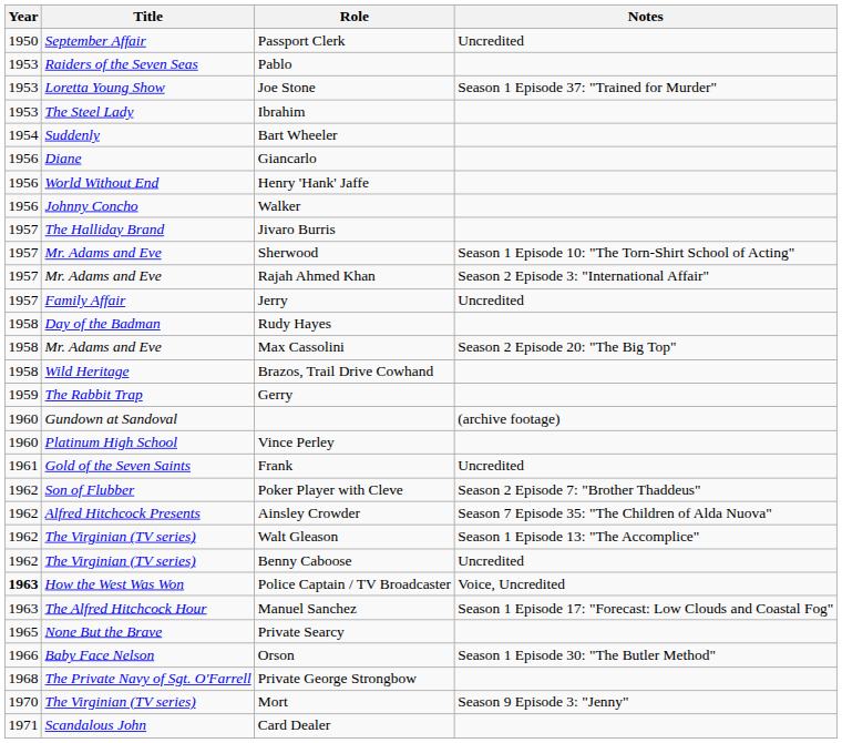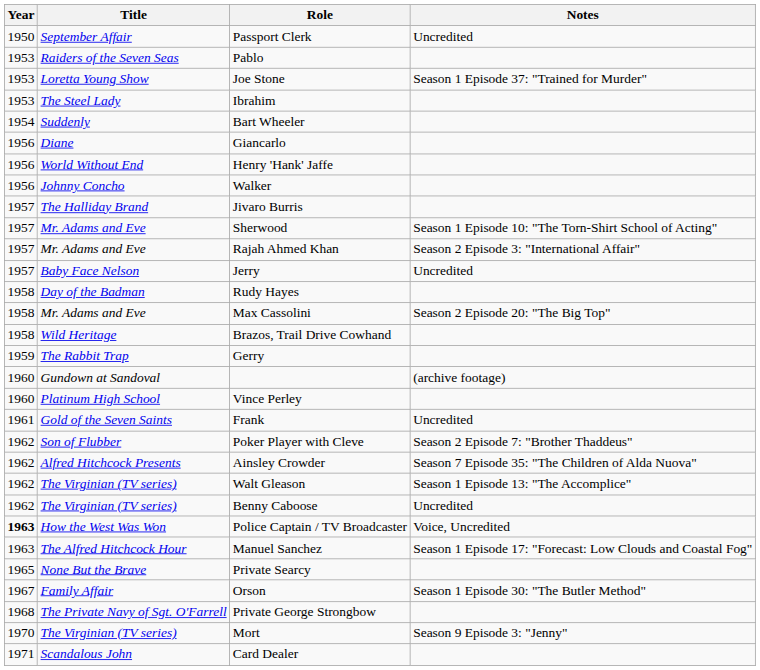 <table class="wikitable">
 <tr>
 <th>Year</th>
 <th>Title</th>
 <th>Role</th>
 <th>Notes</th>
 </tr>
 <tr>
 <td>1950</td>
 <td><em><a href='#'>September Affair</a></em></td>
 <td>Passport Clerk</td>
 <td>Uncredited</td>
 </tr>
 <tr>
 <td>1953</td>
 <td><em><a href='#'>Raiders of the Seven Seas</a></em></td>
 <td>Pablo</td>
 <td></td>
 </tr>
 <tr>
 <td>1953</td>
 <td><em><a href='#'>Loretta Young Show</a></em></td>
 <td>Joe Stone</td>
 <td>Season 1 Episode 37: "Trained for Murder"</td>
 </tr>
 <tr>
 <td>1953</td>
 <td><em><a href='#'>The Steel Lady</a></em></td>
 <td>Ibrahim</td>
 <td></td>
 </tr>
 <tr>
 <td>1954</td>
 <td><em><a href='#'>Suddenly</a></em></td>
 <td>Bart Wheeler</td>
 <td></td>
 </tr>
 <tr>
 <td>1956</td>
 <td><em><a href='#'>Diane</a></em></td>
 <td>Giancarlo</td>
 <td></td>
 </tr>
 <tr>
 <td>1956</td>
 <td><em><a href='#'>World Without End</a></em></td>
 <td>Henry 'Hank' Jaffe</td>
 <td></td>
 </tr>
 <tr>
 <td>1956</td>
 <td><em><a href='#'>Johnny Concho</a></em></td>
 <td>Walker</td>
 <td></td>
 </tr>
 <tr>
 <td>1957</td>
 <td><em><a href='#'>The Halliday Brand</a></em></td>
 <td>Jivaro Burris</td>
 <td></td>
 </tr>
 <tr>
 <td>1957</td>
 <td><em><a href='#'>Mr. Adams and Eve</a></em></td>
 <td>Sherwood</td>
 <td>Season 1 Episode 10: "The Torn-Shirt School of Acting"</td>
 </tr>
 <tr>
 <td>1957</td>
 <td><em>Mr. Adams and Eve</em></td>
 <td>Rajah Ahmed Khan</td>
 <td>Season 2 Episode 3: "International Affair"</td>
 </tr>
 <tr>
 <td>1957</td>
-<td><em><a href='#'>Family Affair</a></em></td>
+<td><em><a href='#'>Baby Face Nelson</a></em></td>
 <td>Jerry</td>
 <td>Uncredited</td>
 </tr>
 <tr>
 <td>1958</td>
 <td><em><a href='#'>Day of the Badman</a></em></td>
 <td>Rudy Hayes</td>
 <td></td>
 </tr>
 <tr>
 <td>1958</td>
 <td><em>Mr. Adams and Eve</em></td>
 <td>Max Cassolini</td>
 <td>Season 2 Episode 20: "The Big Top"</td>
 </tr>
 <tr>
 <td>1958</td>
 <td><em><a href='#'>Wild Heritage</a></em></td>
 <td>Brazos, Trail Drive Cowhand</td>
 <td></td>
 </tr>
 <tr>
 <td>1959</td>
 <td><em><a href='#'>The Rabbit Trap</a></em></td>
 <td>Gerry</td>
 <td></td>
 </tr>
 <tr>
 <td>1960</td>
 <td><em>Gundown at Sandoval</em></td>
 <td></td>
 <td>(archive footage)</td>
 </tr>
 <tr>
 <td>1960</td>
 <td><em><a href='#'>Platinum High School</a></em></td>
 <td>Vince Perley</td>
 <td></td>
 </tr>
 <tr>
 <td>1961</td>
 <td><em><a href='#'>Gold of the Seven Saints</a></em></td>
 <td>Frank</td>
 <td>Uncredited</td>
 </tr>
 <tr>
 <td>1962</td>
 <td><em><a href='#'>Son of Flubber</a></em></td>
 <td>Poker Player with Cleve</td>
 <td>Season 2 Episode 7: "Brother Thaddeus"</td>
 </tr>
 <tr>
 <td>1962</td>
 <td><em><a href='#'>Alfred Hitchcock Presents</a></em></td>
 <td>Ainsley Crowder</td>
 <td>Season 7 Episode 35: "The Children of Alda Nuova"</td>
 </tr>
 <tr>
 <td>1962</td>
 <td><em><a href='#'>The Virginian (TV series)</a></em></td>
 <td>Walt Gleason</td>
 <td>Season 1 Episode 13: "The Accomplice"</td>
 </tr>
 <tr>
 <td>1962</td>
 <td><em><a href='#'>The Virginian (TV series)</a></em></td>
 <td>Benny Caboose</td>
 <td>Uncredited</td>
 </tr>
 <tr>
 <td><strong>1963</strong></td>
 <td><em><a href='#'>How the West Was Won</a></em></td>
 <td>Police Captain / TV Broadcaster</td>
 <td>Voice, Uncredited</td>
 </tr>
 <tr>
 <td>1963</td>
 <td><em><a href='#'>The Alfred Hitchcock Hour</a></em></td>
 <td>Manuel Sanchez</td>
 <td>Season 1 Episode 17: "Forecast: Low Clouds and Coastal Fog"</td>
 </tr>
 <tr>
 <td>1965</td>
 <td><em><a href='#'>None But the Brave</a></em></td>
 <td>Private Searcy</td>
 <td></td>
 </tr>
 <tr>
-<td>1966</td>
-<td><em><a href='#'>Baby Face Nelson</a></em></td>
+<td>1967</td>
+<td><em><a href='#'>Family Affair</a></em></td>
 <td>Orson</td>
 <td>Season 1 Episode 30: "The Butler Method"</td>
 </tr>
 <tr>
 <td>1968</td>
 <td><em><a href='#'>The Private Navy of Sgt. O'Farrell</a></em></td>
 <td>Private George Strongbow</td>
 <td></td>
 </tr>
 <tr>
 <td>1970</td>
 <td><em><a href='#'>The Virginian (TV series)</a></em></td>
 <td>Mort</td>
 <td>Season 9 Episode 3: "Jenny"</td>
 </tr>
 <tr>
 <td>1971</td>
 <td><em><a href='#'>Scandalous John</a></em></td>
 <td>Card Dealer</td>
 <td></td>
 </tr>
 </table>
